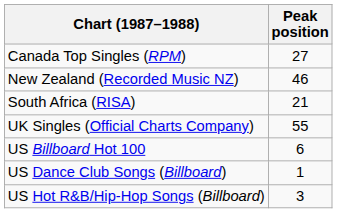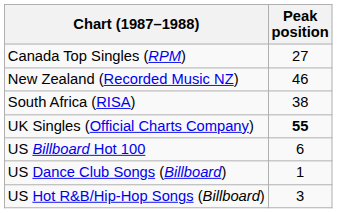 <table class="wikitable sortable">
 <tr>
 <th>Chart (1987–1988)</th>
 <th>Peak<br>position</th>
 </tr>
 <tr>
 <td>Canada Top Singles (<a href='#'><em>RPM</em></a>)</td>
 <td align="center">27</td>
 </tr>
 <tr>
 <td>New Zealand (<a href='#'>Recorded Music NZ</a>)</td>
 <td align="center">46</td>
 </tr>
 <tr>
 <td align="left">South Africa (<a href='#'>RISA</a>)</td>
-<td align="center">21</td>
+<td align="center">38</td>
 </tr>
 <tr>
 <td>UK Singles (<a href='#'>Official Charts Company</a>)</td>
-<td align="center">55</td>
+<td align="center"><strong>55</strong></td>
 </tr>
 <tr>
 <td>US <a href='#'><em>Billboard</em> Hot 100</a></td>
 <td align="center">6</td>
 </tr>
 <tr>
 <td>US <a href='#'>Dance Club Songs</a> (<a href='#'><em>Billboard</em></a>)</td>
 <td align="center">1</td>
 </tr>
 <tr>
 <td>US <a href='#'>Hot R&B/Hip-Hop Songs</a> (<em>Billboard</em>)</td>
 <td align="center">3</td>
 </tr>
 </table>
